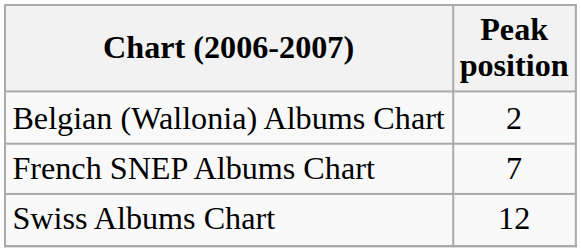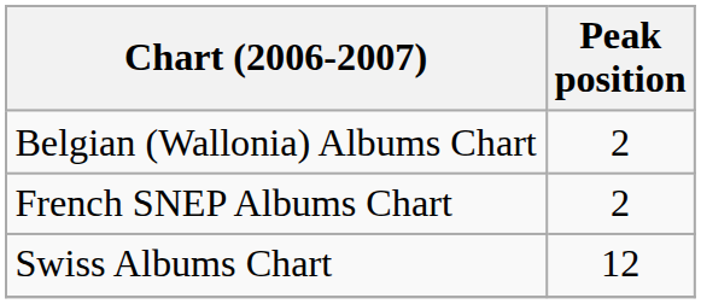 <table class="wikitable sortable">
 <tr>
 <th align="left">Chart (2006-2007)</th>
 <th align="center">Peak<br>position</th>
 </tr>
 <tr>
 <td align="left">Belgian (Wallonia) Albums Chart</td>
 <td align="center">2</td>
 </tr>
 <tr>
 <td align="left">French SNEP Albums Chart</td>
-<td align="center">7</td>
+<td align="center">2</td>
 </tr>
 <tr>
 <td align="left">Swiss Albums Chart</td>
 <td align="center">12</td>
 </tr>
 <tr>
 </tr>
 </table>
